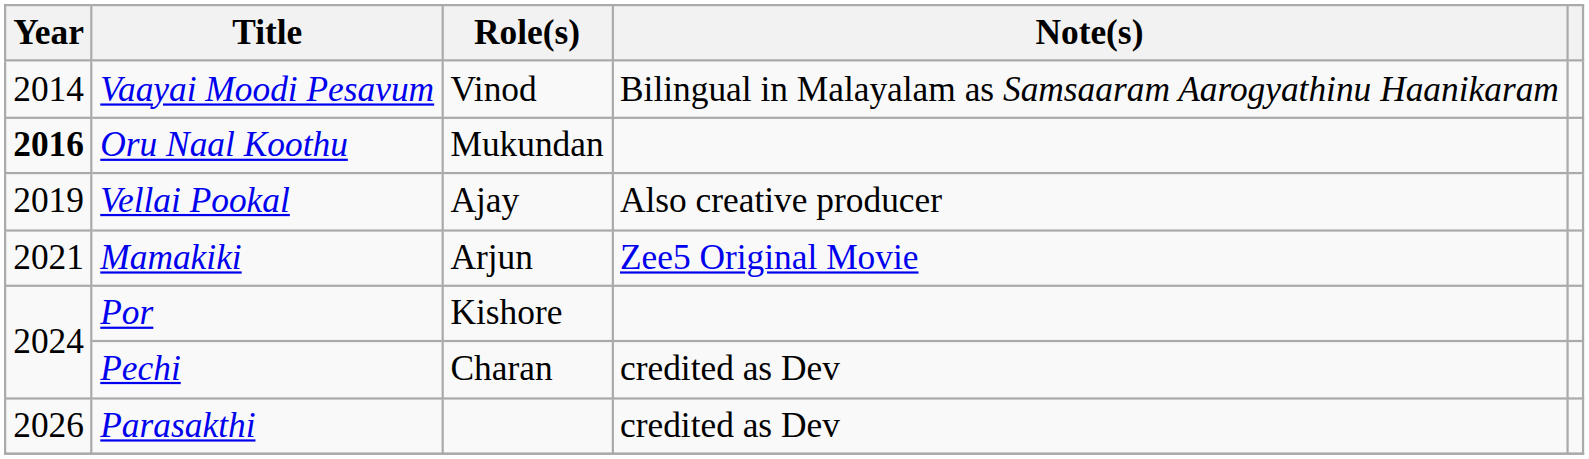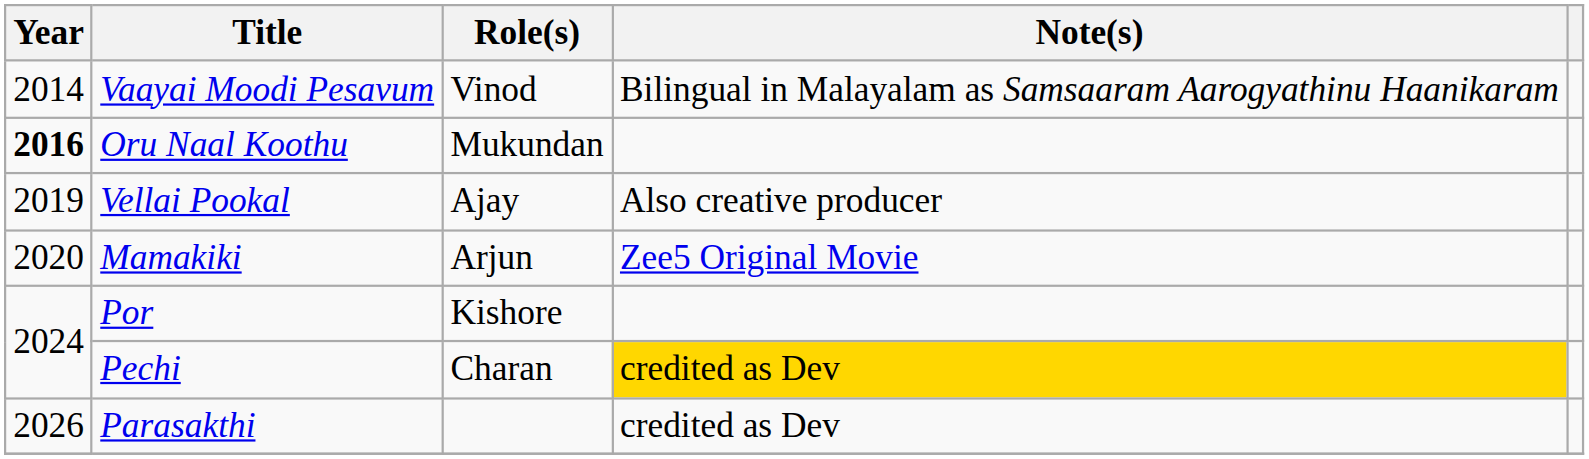 <table class="wikitable sortable">
 <tr>
 <th>Year</th>
 <th>Title</th>
 <th>Role(s)</th>
 <th>Note(s)</th>
 <th scope="col" class="unsortable" ></th>
 </tr>
 <tr>
 <td>2014</td>
 <td><em><a href='#'>Vaayai Moodi Pesavum</a></em></td>
 <td>Vinod</td>
 <td>Bilingual in Malayalam as <em>Samsaaram Aarogyathinu Haanikaram</em></td>
 <td></td>
 </tr>
 <tr>
 <td><strong>2016</strong></td>
 <td><em><a href='#'>Oru Naal Koothu</a></em></td>
 <td>Mukundan</td>
 <td></td>
 <td></td>
 </tr>
 <tr>
 <td>2019</td>
 <td><em><a href='#'>Vellai Pookal</a></em></td>
 <td>Ajay</td>
 <td>Also creative producer</td>
 <td></td>
 </tr>
 <tr>
-<td>2021</td>
+<td>2020</td>
 <td><em><a href='#'>Mamakiki</a></em></td>
 <td>Arjun</td>
 <td><a href='#'>Zee5 Original Movie</a></td>
 <td></td>
 </tr>
 <tr>
 <td rowspan="2">2024</td>
 <td><em><a href='#'>Por</a></em></td>
 <td>Kishore</td>
 <td></td>
 <td></td>
 </tr>
 <tr>
 <td><em><a href='#'>Pechi</a></em></td>
 <td>Charan</td>
-<td>credited as Dev</td>
+<td style="background: gold;">credited as Dev</td>
 <td></td>
 </tr>
 <tr>
 <td>2026</td>
 <td><em><a href='#'>Parasakthi</a></em></td>
 <td></td>
 <td>credited as Dev</td>
 <td></td>
 </tr>
 <tr>
 </tr>
 </table>
